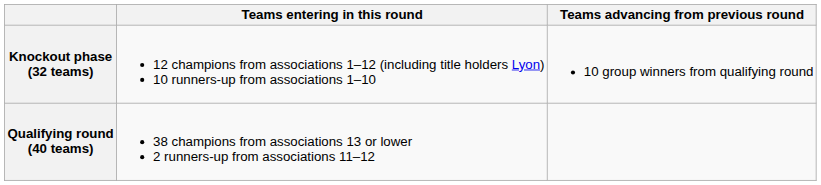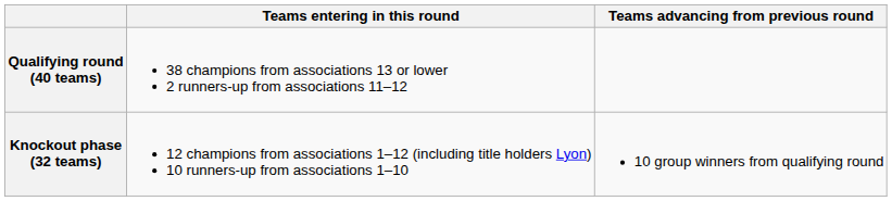 <table class="wikitable">
 <tr>
 <th></th>
 <th>Teams entering in this round</th>
 <th>Teams advancing from previous round</th>
 </tr>
 <tr>
+<th>Qualifying round<br>(40 teams)</th>
+<td><br><ul><li>38 champions from associations 13 or lower</li><li>2 runners-up from associations 11–12</li></ul></td>
+<td></td>
+</tr>
+<tr>
 <th>Knockout phase<br>(32 teams)</th>
 <td><br><ul><li>12 champions from associations 1–12 (including title holders <a href='#'>Lyon</a>)</li><li>10 runners-up from associations 1–10</li></ul></td>
 <td><br><ul><li>10 group winners from qualifying round</li></ul></td>
 </tr>
-<tr>
-<th>Qualifying round<br>(40 teams)</th>
-<td><br><ul><li>38 champions from associations 13 or lower</li><li>2 runners-up from associations 11–12</li></ul></td>
-<td></td>
-</tr>
 </table>
